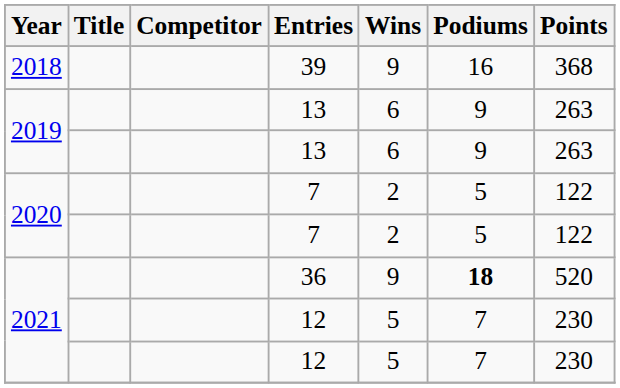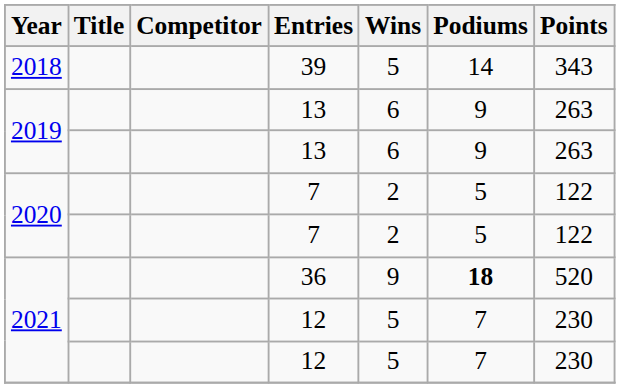 <table class="wikitable" style="font-size: 85%;">
 <tr>
 <th>Year</th>
 <th>Title</th>
 <th>Competitor</th>
 <th>Entries</th>
 <th>Wins</th>
 <th>Podiums</th>
 <th>Points</th>
 </tr>
 <tr>
 <td><a href='#'>2018</a></td>
 <td></td>
 <td></td>
 <td align="center">39</td>
-<td align="center">9</td>
-<td align="center">16</td>
-<td align="center">368</td>
+<td align="center">5</td>
+<td align="center">14</td>
+<td align="center">343</td>
 </tr>
 <tr>
 <td rowspan="2"><a href='#'>2019</a></td>
 <td></td>
 <td></td>
 <td align="center">13</td>
 <td align="center">6</td>
 <td align="center">9</td>
 <td align="center">263</td>
 </tr>
 <tr>
 <td></td>
 <td></td>
 <td align="center">13</td>
 <td align="center">6</td>
 <td align="center">9</td>
 <td align="center">263</td>
 </tr>
 <tr>
 <td rowspan="2"><a href='#'>2020</a></td>
 <td></td>
 <td></td>
 <td align="center">7</td>
 <td align="center">2</td>
 <td align="center">5</td>
 <td align="center">122</td>
 </tr>
 <tr>
 <td></td>
 <td></td>
 <td align="center">7</td>
 <td align="center">2</td>
 <td align="center">5</td>
 <td align="center">122</td>
 </tr>
 <tr>
 <td rowspan="3"><a href='#'>2021</a></td>
 <td></td>
 <td></td>
 <td align="center">36</td>
 <td align="center">9</td>
 <td align="center"><strong>18</strong></td>
 <td align="center">520</td>
 </tr>
 <tr>
 <td></td>
 <td></td>
 <td align="center">12</td>
 <td align="center">5</td>
 <td align="center">7</td>
 <td align="center">230</td>
 </tr>
 <tr>
 <td></td>
 <td></td>
 <td align="center">12</td>
 <td align="center">5</td>
 <td align="center">7</td>
 <td align="center">230</td>
 </tr>
 <tr>
 </tr>
 </table>
